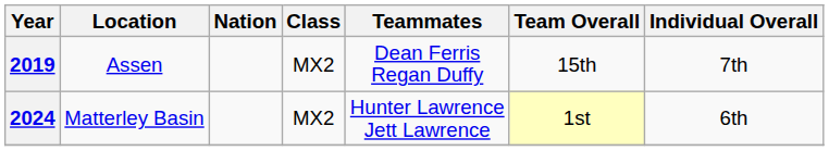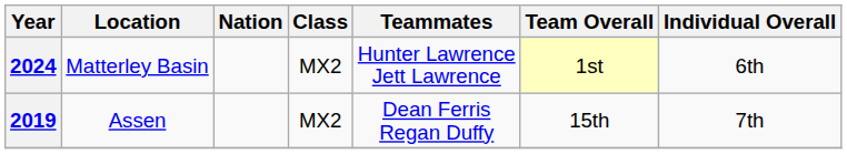 <table class="wikitable" style="font-size: 85%; text-align:center">
 <tr>
 <th>Year</th>
 <th>Location</th>
 <th>Nation</th>
 <th>Class</th>
 <th>Teammates</th>
 <th>Team Overall</th>
 <th>Individual Overall</th>
 </tr>
 <tr>
+<th><a href='#'>2024</a></th>
+<td> <a href='#'>Matterley Basin</a></td>
+<td></td>
+<td>MX2</td>
+<td><a href='#'>Hunter Lawrence</a><br><a href='#'>Jett Lawrence</a></td>
+<td style="background:#ffffbf;">1st</td>
+<td>6th</td>
+</tr>
+<tr>
 <th><a href='#'>2019</a></th>
 <td> <a href='#'>Assen</a></td>
 <td></td>
 <td>MX2</td>
 <td><a href='#'>Dean Ferris</a><br><a href='#'>Regan Duffy</a></td>
 <td>15th</td>
 <td>7th</td>
 </tr>
 <tr>
-<th><a href='#'>2024</a></th>
-<td> <a href='#'>Matterley Basin</a></td>
-<td></td>
-<td>MX2</td>
-<td><a href='#'>Hunter Lawrence</a><br><a href='#'>Jett Lawrence</a></td>
-<td style="background:#ffffbf;">1st</td>
-<td>6th</td>
-</tr>
-<tr>
 </tr>
 </table>
